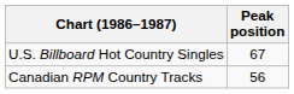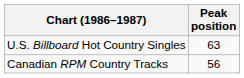 <table class="wikitable sortable">
 <tr>
 <th>Chart (1986–1987)</th>
 <th>Peak<br>position</th>
 </tr>
 <tr>
 <td>U.S. <em>Billboard</em> Hot Country Singles</td>
-<td align="center">67</td>
+<td align="center">63</td>
 </tr>
 <tr>
 <td>Canadian <em>RPM</em> Country Tracks</td>
 <td align="center">56</td>
 </tr>
 </table>
